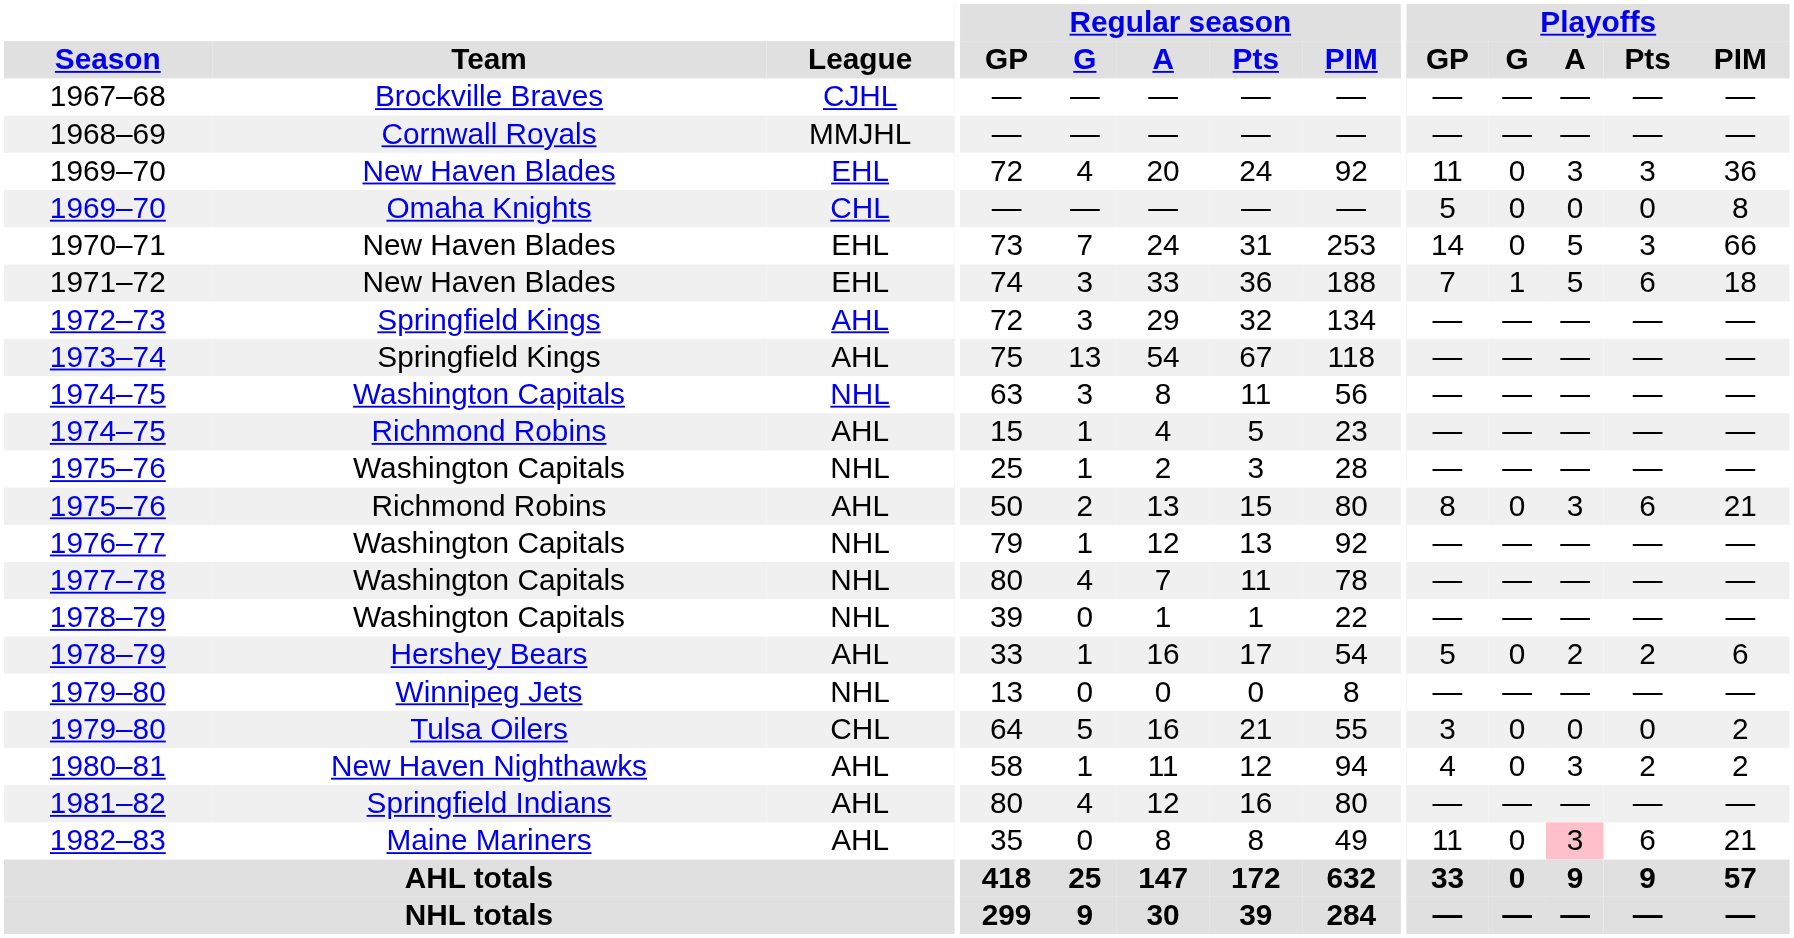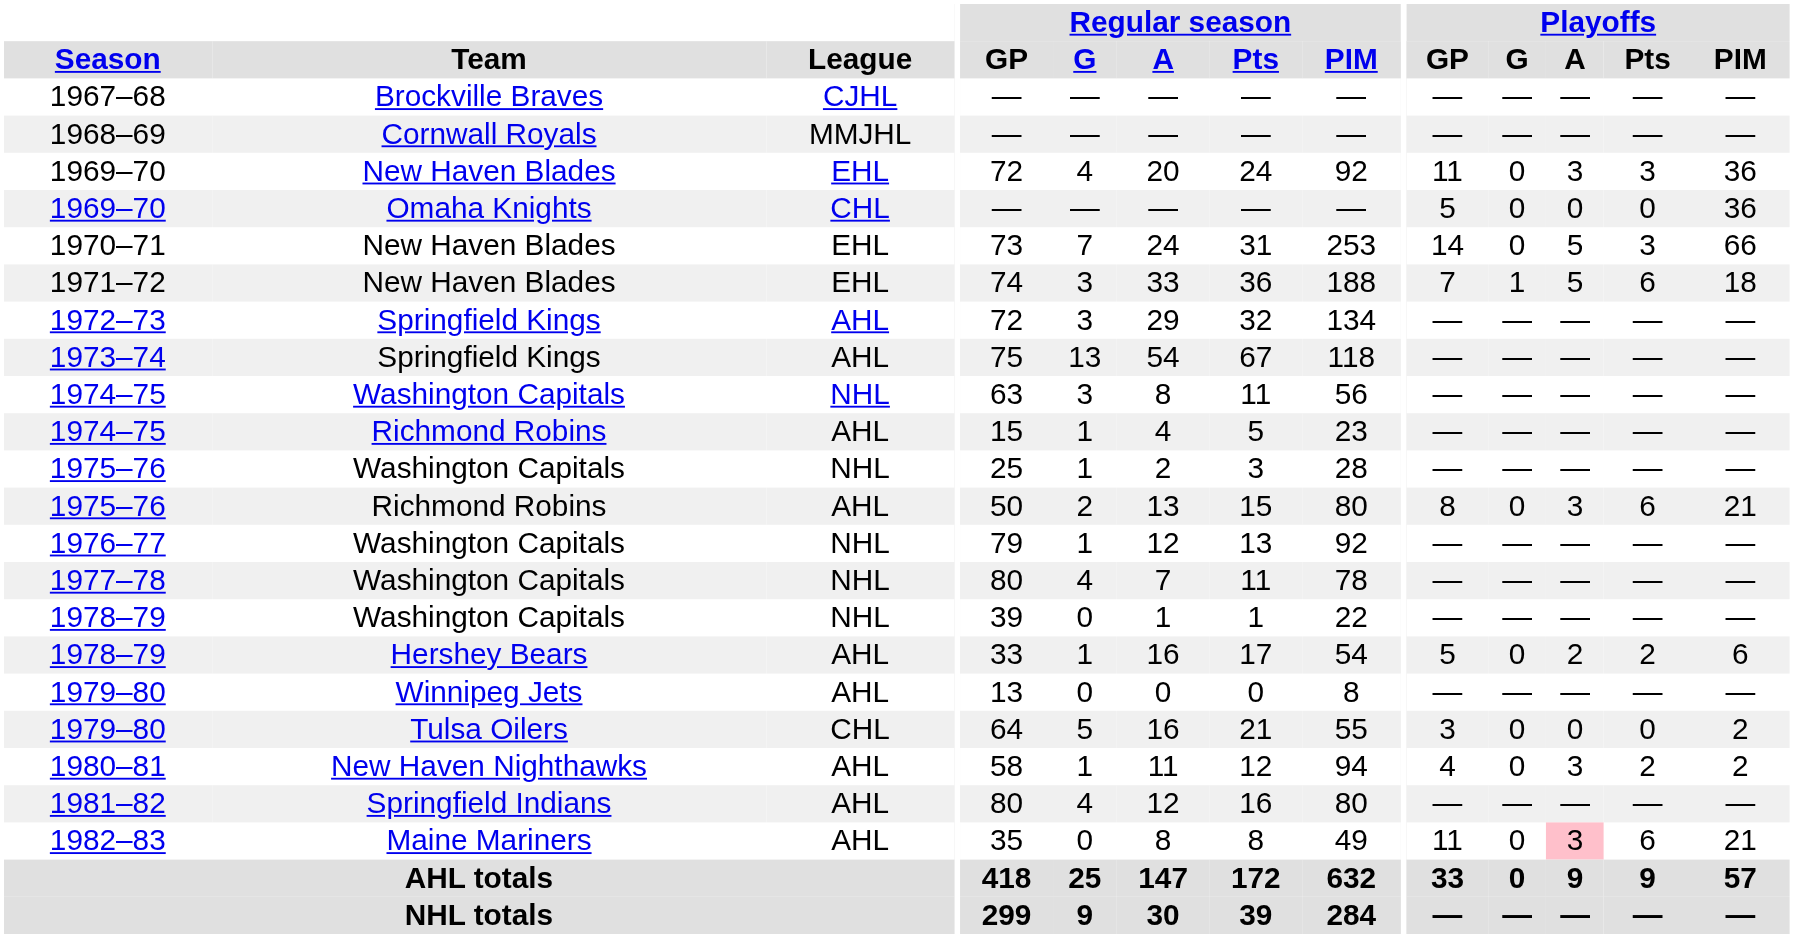 <table border="0" cellpadding="1" cellspacing="0" style="text-align:center; width:60em">
 <tr bgcolor="#e0e0e0">
 <th colspan="3" bgcolor="#ffffff"></th>
 <th rowspan="100" bgcolor="#ffffff"></th>
 <th colspan="5"><a href='#'>Regular season</a></th>
 <th rowspan="100" bgcolor="#ffffff"></th>
 <th colspan="5"><a href='#'>Playoffs</a></th>
 </tr>
 <tr bgcolor="#e0e0e0">
 <th><a href='#'>Season</a></th>
 <th>Team</th>
 <th>League</th>
 <th>GP</th>
 <th><a href='#'>G</a></th>
 <th><a href='#'>A</a></th>
 <th><a href='#'>Pts</a></th>
 <th><a href='#'>PIM</a></th>
 <th>GP</th>
 <th>G</th>
 <th>A</th>
 <th>Pts</th>
 <th>PIM</th>
 </tr>
 <tr>
 <td>1967–68</td>
 <td><a href='#'>Brockville Braves</a></td>
 <td><a href='#'>CJHL</a></td>
 <td>—</td>
 <td>—</td>
 <td>—</td>
 <td>—</td>
 <td>—</td>
 <td>—</td>
 <td>—</td>
 <td>—</td>
 <td>—</td>
 <td>—</td>
 </tr>
 <tr bgcolor="#f0f0f0">
 <td>1968–69</td>
 <td><a href='#'>Cornwall Royals</a></td>
 <td>MMJHL</td>
 <td>—</td>
 <td>—</td>
 <td>—</td>
 <td>—</td>
 <td>—</td>
 <td>—</td>
 <td>—</td>
 <td>—</td>
 <td>—</td>
 <td>—</td>
 </tr>
 <tr>
 <td>1969–70</td>
 <td><a href='#'>New Haven Blades</a></td>
 <td><a href='#'>EHL</a></td>
 <td>72</td>
 <td>4</td>
 <td>20</td>
 <td>24</td>
 <td>92</td>
 <td>11</td>
 <td>0</td>
 <td>3</td>
 <td>3</td>
 <td>36</td>
 </tr>
 <tr bgcolor="#f0f0f0">
 <td><a href='#'>1969–70</a></td>
 <td><a href='#'>Omaha Knights</a></td>
 <td><a href='#'>CHL</a></td>
 <td>—</td>
 <td>—</td>
 <td>—</td>
 <td>—</td>
 <td>—</td>
 <td>5</td>
 <td>0</td>
 <td>0</td>
 <td>0</td>
-<td>8</td>
+<td>36</td>
 </tr>
 <tr>
 <td>1970–71</td>
 <td>New Haven Blades</td>
 <td>EHL</td>
 <td>73</td>
 <td>7</td>
 <td>24</td>
 <td>31</td>
 <td>253</td>
 <td>14</td>
 <td>0</td>
 <td>5</td>
 <td>3</td>
 <td>66</td>
 </tr>
 <tr bgcolor="#f0f0f0">
 <td>1971–72</td>
 <td>New Haven Blades</td>
 <td>EHL</td>
 <td>74</td>
 <td>3</td>
 <td>33</td>
 <td>36</td>
 <td>188</td>
 <td>7</td>
 <td>1</td>
 <td>5</td>
 <td>6</td>
 <td>18</td>
 </tr>
 <tr>
 <td><a href='#'>1972–73</a></td>
 <td><a href='#'>Springfield Kings</a></td>
 <td><a href='#'>AHL</a></td>
 <td>72</td>
 <td>3</td>
 <td>29</td>
 <td>32</td>
 <td>134</td>
 <td>—</td>
 <td>—</td>
 <td>—</td>
 <td>—</td>
 <td>—</td>
 </tr>
 <tr bgcolor="#f0f0f0">
 <td><a href='#'>1973–74</a></td>
 <td>Springfield Kings</td>
 <td>AHL</td>
 <td>75</td>
 <td>13</td>
 <td>54</td>
 <td>67</td>
 <td>118</td>
 <td>—</td>
 <td>—</td>
 <td>—</td>
 <td>—</td>
 <td>—</td>
 </tr>
 <tr>
 <td><a href='#'>1974–75</a></td>
 <td><a href='#'>Washington Capitals</a></td>
 <td><a href='#'>NHL</a></td>
 <td>63</td>
 <td>3</td>
 <td>8</td>
 <td>11</td>
 <td>56</td>
 <td>—</td>
 <td>—</td>
 <td>—</td>
 <td>—</td>
 <td>—</td>
 </tr>
 <tr bgcolor="#f0f0f0">
 <td><a href='#'>1974–75</a></td>
 <td><a href='#'>Richmond Robins</a></td>
 <td>AHL</td>
 <td>15</td>
 <td>1</td>
 <td>4</td>
 <td>5</td>
 <td>23</td>
 <td>—</td>
 <td>—</td>
 <td>—</td>
 <td>—</td>
 <td>—</td>
 </tr>
 <tr>
 <td><a href='#'>1975–76</a></td>
 <td>Washington Capitals</td>
 <td>NHL</td>
 <td>25</td>
 <td>1</td>
 <td>2</td>
 <td>3</td>
 <td>28</td>
 <td>—</td>
 <td>—</td>
 <td>—</td>
 <td>—</td>
 <td>—</td>
 </tr>
 <tr bgcolor="#f0f0f0">
 <td><a href='#'>1975–76</a></td>
 <td>Richmond Robins</td>
 <td>AHL</td>
 <td>50</td>
 <td>2</td>
 <td>13</td>
 <td>15</td>
 <td>80</td>
 <td>8</td>
 <td>0</td>
 <td>3</td>
 <td>6</td>
 <td>21</td>
 </tr>
 <tr>
 <td><a href='#'>1976–77</a></td>
 <td>Washington Capitals</td>
 <td>NHL</td>
 <td>79</td>
 <td>1</td>
 <td>12</td>
 <td>13</td>
 <td>92</td>
 <td>—</td>
 <td>—</td>
 <td>—</td>
 <td>—</td>
 <td>—</td>
 </tr>
 <tr bgcolor="#f0f0f0">
 <td><a href='#'>1977–78</a></td>
 <td>Washington Capitals</td>
 <td>NHL</td>
 <td>80</td>
 <td>4</td>
 <td>7</td>
 <td>11</td>
 <td>78</td>
 <td>—</td>
 <td>—</td>
 <td>—</td>
 <td>—</td>
 <td>—</td>
 </tr>
 <tr>
 <td><a href='#'>1978–79</a></td>
 <td>Washington Capitals</td>
 <td>NHL</td>
 <td>39</td>
 <td>0</td>
 <td>1</td>
 <td>1</td>
 <td>22</td>
 <td>—</td>
 <td>—</td>
 <td>—</td>
 <td>—</td>
 <td>—</td>
 </tr>
 <tr bgcolor="#f0f0f0">
 <td><a href='#'>1978–79</a></td>
 <td><a href='#'>Hershey Bears</a></td>
 <td>AHL</td>
 <td>33</td>
 <td>1</td>
 <td>16</td>
 <td>17</td>
 <td>54</td>
 <td>5</td>
 <td>0</td>
 <td>2</td>
 <td>2</td>
 <td>6</td>
 </tr>
 <tr>
 <td><a href='#'>1979–80</a></td>
 <td><a href='#'>Winnipeg Jets</a></td>
-<td>NHL</td>
+<td>AHL</td>
 <td>13</td>
 <td>0</td>
 <td>0</td>
 <td>0</td>
 <td>8</td>
 <td>—</td>
 <td>—</td>
 <td>—</td>
 <td>—</td>
 <td>—</td>
 </tr>
 <tr bgcolor="#f0f0f0">
 <td><a href='#'>1979–80</a></td>
 <td><a href='#'>Tulsa Oilers</a></td>
 <td>CHL</td>
 <td>64</td>
 <td>5</td>
 <td>16</td>
 <td>21</td>
 <td>55</td>
 <td>3</td>
 <td>0</td>
 <td>0</td>
 <td>0</td>
 <td>2</td>
 </tr>
 <tr>
 <td><a href='#'>1980–81</a></td>
 <td><a href='#'>New Haven Nighthawks</a></td>
 <td>AHL</td>
 <td>58</td>
 <td>1</td>
 <td>11</td>
 <td>12</td>
 <td>94</td>
 <td>4</td>
 <td>0</td>
 <td>3</td>
 <td>2</td>
 <td>2</td>
 </tr>
 <tr bgcolor="#f0f0f0">
 <td><a href='#'>1981–82</a></td>
 <td><a href='#'>Springfield Indians</a></td>
 <td>AHL</td>
 <td>80</td>
 <td>4</td>
 <td>12</td>
 <td>16</td>
 <td>80</td>
 <td>—</td>
 <td>—</td>
 <td>—</td>
 <td>—</td>
 <td>—</td>
 </tr>
 <tr>
 <td><a href='#'>1982–83</a></td>
 <td><a href='#'>Maine Mariners</a></td>
 <td>AHL</td>
 <td>35</td>
 <td>0</td>
 <td>8</td>
 <td>8</td>
 <td>49</td>
 <td>11</td>
 <td>0</td>
 <td style="background: pink;">3</td>
 <td>6</td>
 <td>21</td>
 </tr>
 <tr bgcolor="#e0e0e0">
 <th colspan="3">AHL totals</th>
 <th>418</th>
 <th>25</th>
 <th>147</th>
 <th>172</th>
 <th>632</th>
 <th>33</th>
 <th>0</th>
 <th>9</th>
 <th>9</th>
 <th>57</th>
 </tr>
 <tr bgcolor="#e0e0e0">
 <th colspan="3">NHL totals</th>
 <th>299</th>
 <th>9</th>
 <th>30</th>
 <th>39</th>
 <th>284</th>
 <th>—</th>
 <th>—</th>
 <th>—</th>
 <th>—</th>
 <th>—</th>
 </tr>
 </table>
